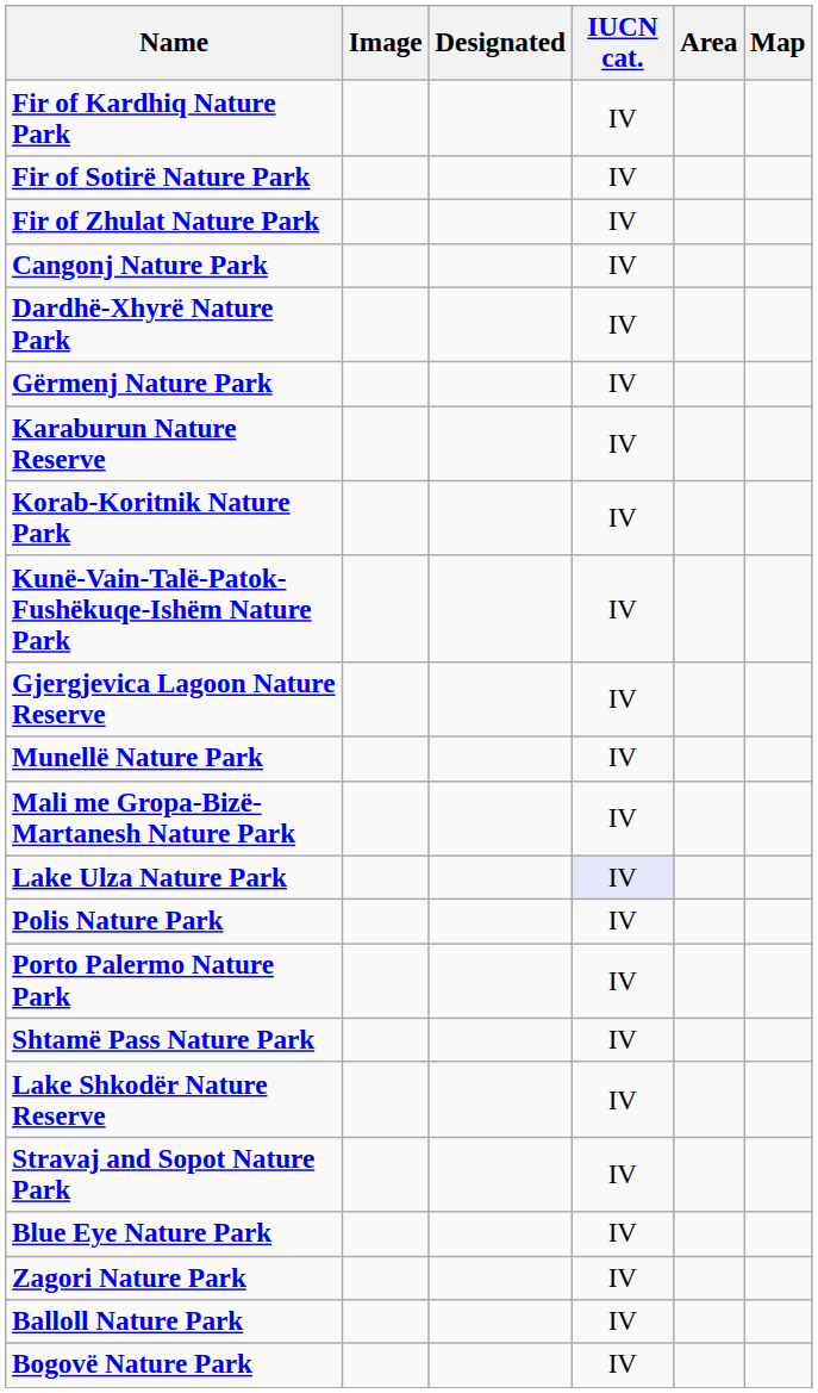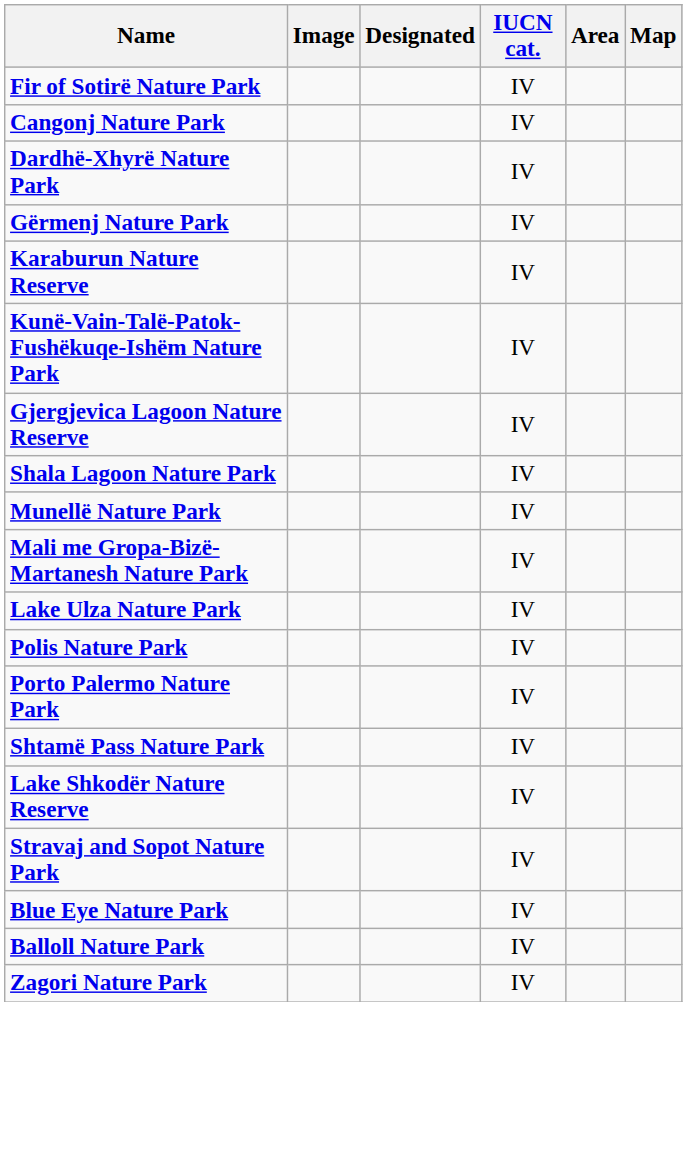 <table class="wikitable sortable"; width="75%">
 <tr>
 <th>Name</th>
 <th class="unsortable">Image</th>
 <th>Designated</th>
 <th><a href='#'>IUCN cat.</a></th>
 <th>Area</th>
 <th class="unsortable">Map</th>
 </tr>
 <tr>
-<td><strong><a href='#'>Fir of Kardhiq Nature Park</a></strong></td>
-<td align="center"></td>
-<td></td>
-<td align="center">IV</td>
-<td></td>
-<td></td>
-</tr>
-<tr>
 <td><strong><a href='#'>Fir of Sotirë Nature Park</a></strong></td>
-<td align="center"></td>
-<td></td>
-<td align="center">IV</td>
-<td></td>
-<td></td>
-</tr>
-<tr>
-<td><strong><a href='#'>Fir of Zhulat Nature Park</a></strong></td>
 <td align="center"></td>
 <td></td>
 <td align="center">IV</td>
 <td></td>
 <td></td>
 </tr>
 <tr>
 <td><strong><a href='#'>Cangonj Nature Park</a></strong></td>
 <td align="center"></td>
 <td></td>
 <td align="center">IV</td>
 <td></td>
 <td></td>
 </tr>
 <tr>
 <td><strong><a href='#'>Dardhë-Xhyrë Nature Park</a></strong></td>
 <td align="center"></td>
 <td></td>
 <td align="center">IV</td>
 <td></td>
 <td></td>
 </tr>
 <tr>
 <td><strong><a href='#'>Gërmenj Nature Park</a></strong></td>
 <td align="center"></td>
 <td></td>
 <td align="center">IV</td>
 <td></td>
 <td></td>
 </tr>
 <tr>
 <td><strong><a href='#'>Karaburun Nature Reserve</a></strong></td>
 <td align="center"></td>
 <td></td>
 <td align="center">IV</td>
 <td></td>
 <td></td>
 </tr>
 <tr>
-<td><strong><a href='#'>Korab-Koritnik Nature Park</a></strong></td>
-<td align="center"></td>
-<td></td>
-<td align="center">IV</td>
-<td></td>
-<td></td>
-</tr>
-<tr>
 <td><strong><a href='#'>Kunë-Vain-Talë-Patok-Fushëkuqe-Ishëm Nature Park</a></strong></td>
 <td align="center"></td>
 <td></td>
 <td align="center">IV</td>
 <td></td>
 <td></td>
 </tr>
 <tr>
 <td><strong><a href='#'>Gjergjevica Lagoon Nature Reserve</a></strong></td>
+<td align="center"></td>
+<td></td>
+<td align="center">IV</td>
+<td></td>
+<td></td>
+</tr>
+<tr>
+<td><strong><a href='#'>Shala Lagoon Nature Park</a></strong></td>
 <td align="center"></td>
 <td></td>
 <td align="center">IV</td>
 <td></td>
 <td></td>
 </tr>
 <tr>
 <td><strong><a href='#'>Munellë Nature Park</a></strong></td>
 <td align="center"></td>
 <td></td>
 <td align="center">IV</td>
 <td></td>
 <td></td>
 </tr>
 <tr>
 <td><strong><a href='#'>Mali me Gropa-Bizë-Martanesh Nature Park</a></strong></td>
 <td align="center"></td>
 <td></td>
 <td align="center">IV</td>
 <td></td>
 <td></td>
 </tr>
 <tr>
 <td><strong><a href='#'>Lake Ulza Nature Park</a></strong></td>
 <td align="center"></td>
 <td></td>
-<td align="center" style="background: lavender;">IV</td>
+<td align="center">IV</td>
 <td></td>
 <td></td>
 </tr>
 <tr>
 <td><strong><a href='#'>Polis Nature Park</a></strong></td>
 <td align="center"></td>
 <td></td>
 <td align="center">IV</td>
 <td></td>
 <td></td>
 </tr>
 <tr>
 <td><strong><a href='#'>Porto Palermo Nature Park</a></strong></td>
 <td align="center"></td>
 <td></td>
 <td align="center">IV</td>
 <td></td>
 <td></td>
 </tr>
 <tr>
 <td><strong><a href='#'>Shtamë Pass Nature Park</a></strong></td>
 <td align="center"></td>
 <td></td>
 <td align="center">IV</td>
 <td></td>
 <td></td>
 </tr>
 <tr>
 <td><strong><a href='#'>Lake Shkodër Nature Reserve</a></strong></td>
 <td align="center"></td>
 <td></td>
 <td align="center">IV</td>
 <td></td>
 <td></td>
 </tr>
 <tr>
 <td><strong><a href='#'>Stravaj and Sopot Nature Park</a></strong></td>
 <td align="center"></td>
 <td></td>
 <td align="center">IV</td>
 <td></td>
 <td></td>
 </tr>
 <tr>
 <td><strong><a href='#'>Blue Eye Nature Park</a></strong></td>
 <td align="center"></td>
 <td></td>
 <td align="center">IV</td>
 <td></td>
 <td></td>
 </tr>
 <tr>
-<td><strong><a href='#'>Zagori Nature Park</a></strong></td>
-<td align="center"></td>
-<td></td>
-<td align="center">IV</td>
-<td></td>
-<td></td>
-</tr>
-<tr>
 <td><strong><a href='#'>Balloll Nature Park</a></strong></td>
 <td align="center"></td>
 <td></td>
 <td align="center">IV</td>
 <td></td>
 <td></td>
 </tr>
 <tr>
-<td><strong><a href='#'>Bogovë Nature Park</a></strong></td>
+<td><strong><a href='#'>Zagori Nature Park</a></strong></td>
 <td align="center"></td>
 <td></td>
 <td align="center">IV</td>
 <td></td>
 <td></td>
 </tr>
 <tr>
 </tr>
 </table>
